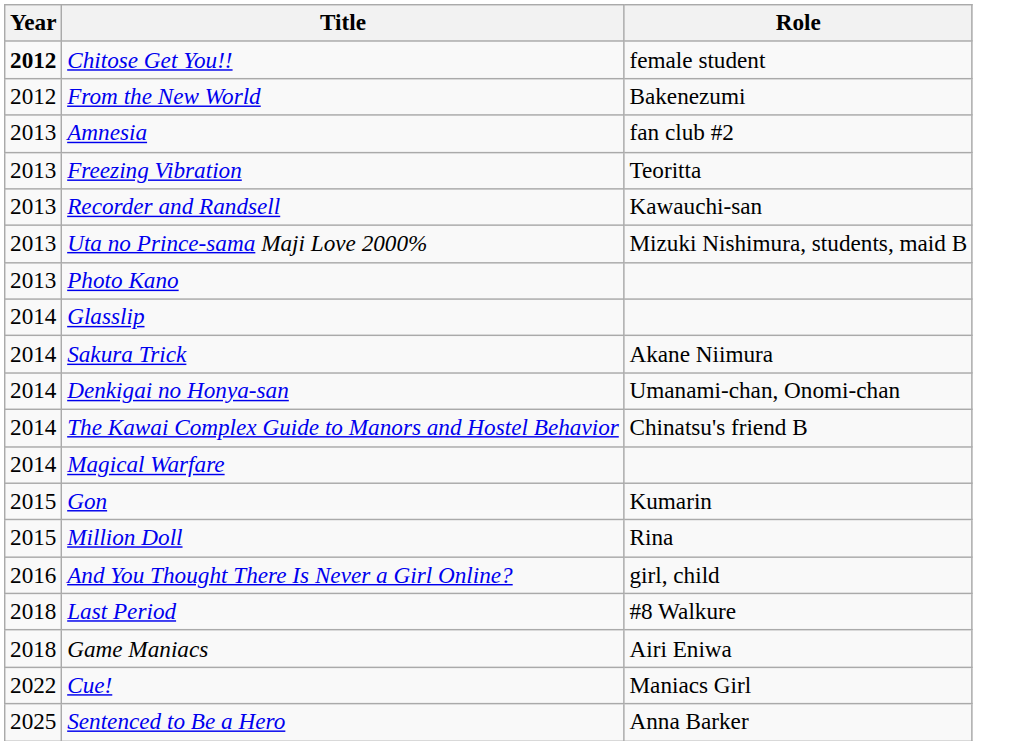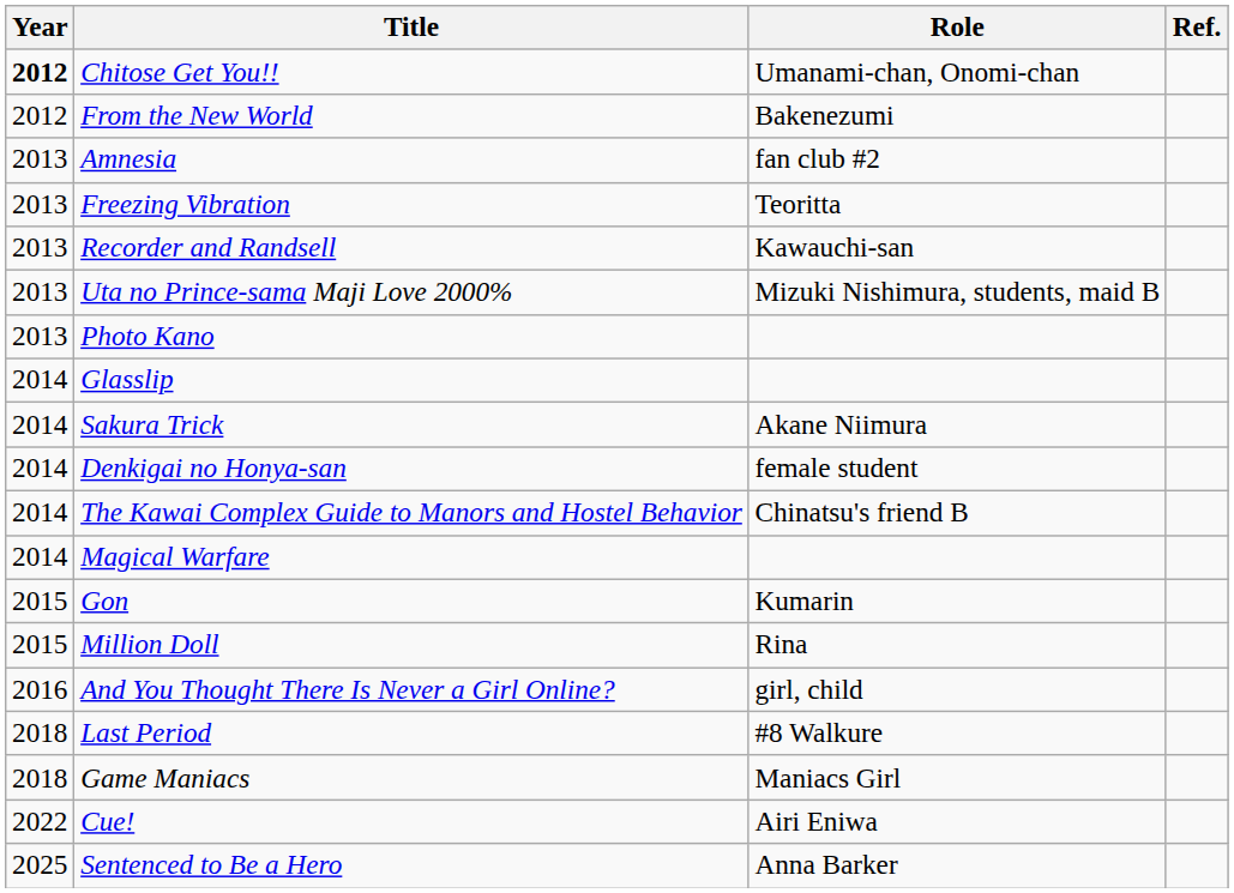 <table class="wikitable sortable plainrowheaders">
 <tr>
 <th scope="col">Year</th>
 <th scope="col">Title</th>
 <th scope="col">Role</th>
+<th scope="col" class="unsortable">Ref.</th>
 </tr>
 <tr>
 <td><strong>2012</strong></td>
 <td><em><a href='#'>Chitose Get You!!</a></em></td>
-<td>female student</td>
+<td>Umanami-chan, Onomi-chan</td>
+<td></td>
 </tr>
 <tr>
 <td>2012</td>
 <td><em><a href='#'>From the New World</a></em></td>
 <td>Bakenezumi</td>
+<td></td>
 </tr>
 <tr>
 <td>2013</td>
 <td><em><a href='#'>Amnesia</a></em></td>
 <td>fan club #2</td>
+<td></td>
 </tr>
 <tr>
 <td>2013</td>
 <td><em><a href='#'>Freezing Vibration</a></em></td>
 <td>Teoritta</td>
+<td></td>
 </tr>
 <tr>
 <td>2013</td>
 <td><em><a href='#'>Recorder and Randsell</a></em></td>
 <td>Kawauchi-san</td>
+<td></td>
 </tr>
 <tr>
 <td>2013</td>
 <td><em><a href='#'>Uta no Prince-sama</a> Maji Love 2000%</em></td>
 <td>Mizuki Nishimura, students, maid B</td>
+<td></td>
 </tr>
 <tr>
 <td>2013</td>
 <td><em><a href='#'>Photo Kano</a></em></td>
+<td></td>
 <td></td>
 </tr>
 <tr>
 <td>2014</td>
 <td><em><a href='#'>Glasslip</a></em></td>
 <td></td>
+<td></td>
 </tr>
 <tr>
 <td>2014</td>
 <td><em><a href='#'>Sakura Trick</a></em></td>
 <td>Akane Niimura</td>
+<td></td>
 </tr>
 <tr>
 <td>2014</td>
 <td><em><a href='#'>Denkigai no Honya-san</a></em></td>
-<td>Umanami-chan, Onomi-chan</td>
+<td>female student</td>
+<td></td>
 </tr>
 <tr>
 <td>2014</td>
 <td><em><a href='#'>The Kawai Complex Guide to Manors and Hostel Behavior</a></em></td>
 <td>Chinatsu's friend B</td>
+<td></td>
 </tr>
 <tr>
 <td>2014</td>
 <td><em><a href='#'>Magical Warfare</a></em></td>
+<td></td>
 <td></td>
 </tr>
 <tr>
 <td>2015</td>
 <td><em><a href='#'>Gon</a></em></td>
 <td>Kumarin</td>
+<td></td>
 </tr>
 <tr>
 <td>2015</td>
 <td><em><a href='#'>Million Doll</a></em></td>
 <td>Rina</td>
+<td></td>
 </tr>
 <tr>
 <td>2016</td>
 <td><em><a href='#'>And You Thought There Is Never a Girl Online?</a></em></td>
 <td>girl, child</td>
+<td></td>
 </tr>
 <tr>
 <td>2018</td>
 <td><em><a href='#'>Last Period</a></em></td>
 <td>#8 Walkure</td>
+<td></td>
 </tr>
 <tr>
 <td>2018</td>
 <td><em>Game Maniacs</em></td>
-<td>Airi Eniwa</td>
+<td>Maniacs Girl</td>
+<td></td>
 </tr>
 <tr>
 <td>2022</td>
 <td><em><a href='#'>Cue!</a></em></td>
-<td>Maniacs Girl</td>
+<td>Airi Eniwa</td>
+<td></td>
 </tr>
 <tr>
 <td>2025</td>
 <td><em><a href='#'>Sentenced to Be a Hero</a></em></td>
 <td>Anna Barker</td>
+<td></td>
 </tr>
 </table>
